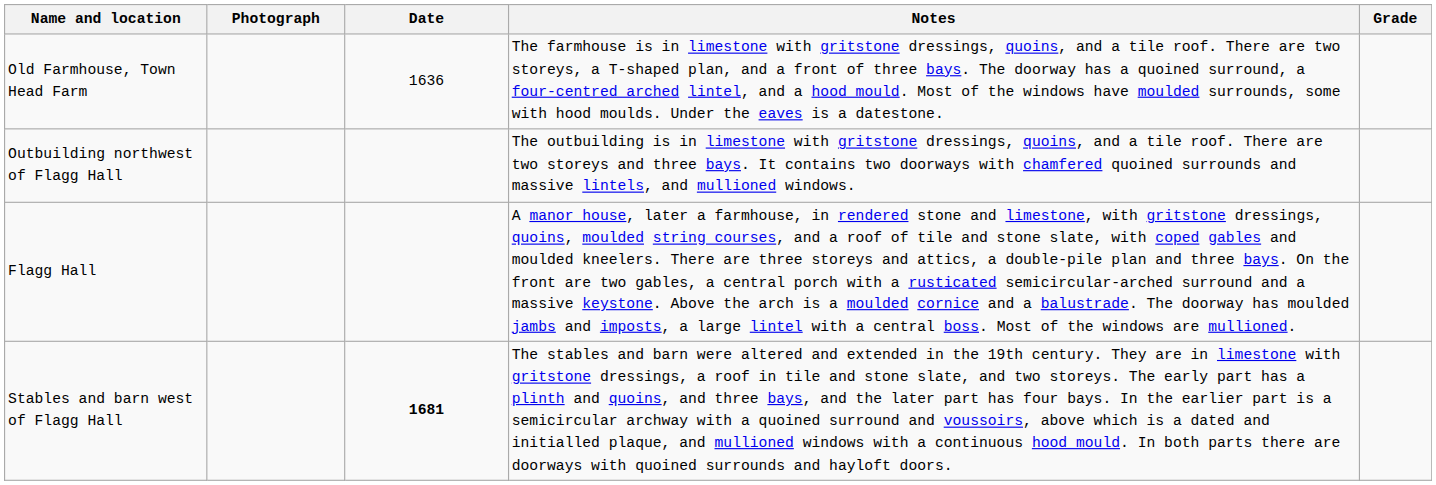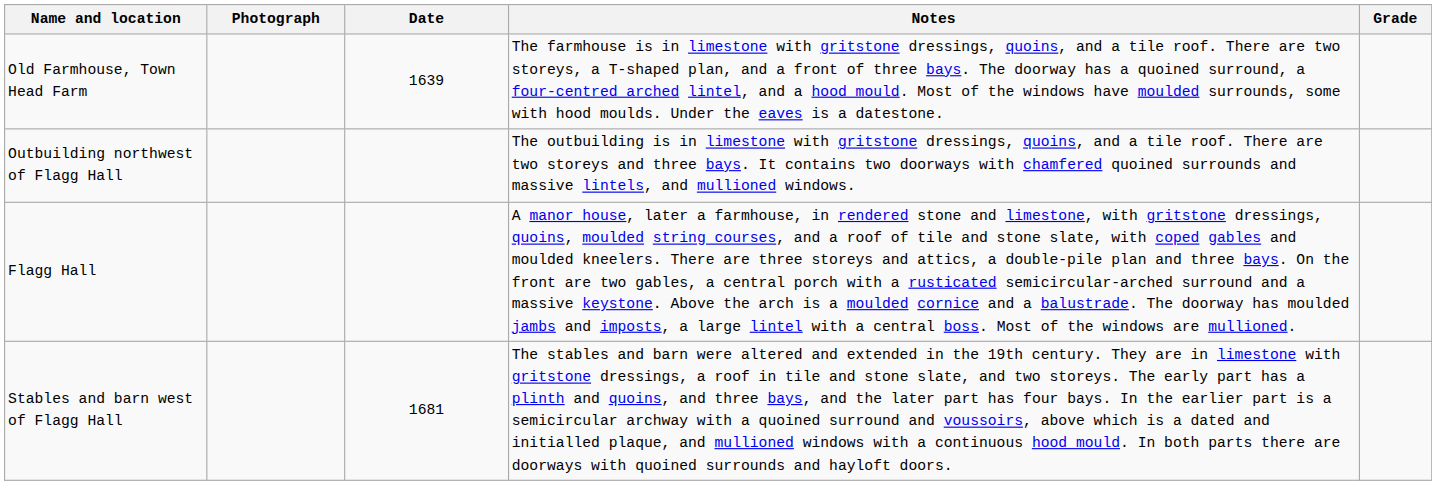 <table class="wikitable sortable plainrowheaders" style="width:100%; border:0; text-align:left; line-height:150%;">
 <tr>
 <th scope="col"  style="width:150px">Name and location</th>
 <th scope="col"  style="width:100px" class="unsortable">Photograph</th>
 <th scope="col"  style="width:120px">Date</th>
 <th scope="col"  style="width:650px" class="unsortable">Notes</th>
 <th scope="col"  style="width:50px">Grade</th>
 </tr>
 <tr>
 <td>Old Farmhouse, Town Head Farm<br><small></small></td>
 <td></td>
-<td align="center">1636</td>
+<td align="center">1639</td>
 <td>The farmhouse is in <a href='#'>limestone</a> with <a href='#'>gritstone</a> dressings, <a href='#'>quoins</a>, and a tile roof.  There are two storeys, a T-shaped plan, and a front of three <a href='#'>bays</a>.  The doorway has a quoined surround, a <a href='#'>four-centred arched</a> <a href='#'>lintel</a>, and a <a href='#'>hood mould</a>.  Most of the windows have <a href='#'>moulded</a> surrounds, some with hood moulds.  Under the <a href='#'>eaves</a> is a datestone.</td>
 <td align="center" ></td>
 </tr>
 <tr>
 <td>Outbuilding northwest of Flagg Hall<br><small></small></td>
 <td></td>
 <td align="center"></td>
 <td>The outbuilding is in <a href='#'>limestone</a> with <a href='#'>gritstone</a> dressings, <a href='#'>quoins</a>, and a tile roof.  There are two storeys and three <a href='#'>bays</a>.  It contains two doorways with <a href='#'>chamfered</a> quoined surrounds and massive <a href='#'>lintels</a>, and <a href='#'>mullioned</a> windows.</td>
 <td align="center" ></td>
 </tr>
 <tr>
 <td>Flagg Hall<br><small></small></td>
 <td></td>
 <td align="center"></td>
 <td>A <a href='#'>manor house</a>, later a farmhouse, in <a href='#'>rendered</a> stone and <a href='#'>limestone</a>, with <a href='#'>gritstone</a> dressings, <a href='#'>quoins</a>, <a href='#'>moulded</a> <a href='#'>string courses</a>, and a roof of tile and stone slate, with <a href='#'>coped</a> <a href='#'>gables</a> and moulded kneelers.  There are three storeys and attics, a double-pile plan and three <a href='#'>bays</a>.  On the front are two gables, a central porch with a <a href='#'>rusticated</a> semicircular-arched surround and a massive <a href='#'>keystone</a>.  Above the arch is a <a href='#'>moulded</a> <a href='#'>cornice</a> and a <a href='#'>balustrade</a>.  The doorway has moulded <a href='#'>jambs</a> and <a href='#'>imposts</a>, a large <a href='#'>lintel</a> with a central <a href='#'>boss</a>.  Most of the windows are <a href='#'>mullioned</a>.</td>
 <td align="center" ></td>
 </tr>
 <tr>
 <td>Stables and barn west of Flagg Hall<br><small></small></td>
 <td></td>
-<td align="center"><strong>1681</strong></td>
+<td align="center">1681</td>
 <td>The stables and barn were altered and extended in the 19th century.  They are in <a href='#'>limestone</a> with <a href='#'>gritstone</a> dressings, a roof in tile and stone slate, and two storeys.  The early part has a <a href='#'>plinth</a> and <a href='#'>quoins</a>, and three <a href='#'>bays</a>, and the later part has four bays.  In the earlier part is a semicircular archway with a quoined surround and <a href='#'>voussoirs</a>, above which is a dated and initialled plaque, and <a href='#'>mullioned</a> windows with a continuous <a href='#'>hood mould</a>.  In both parts there are doorways with quoined surrounds and hayloft doors.</td>
 <td align="center" ></td>
 </tr>
 <tr>
 </tr>
 </table>
